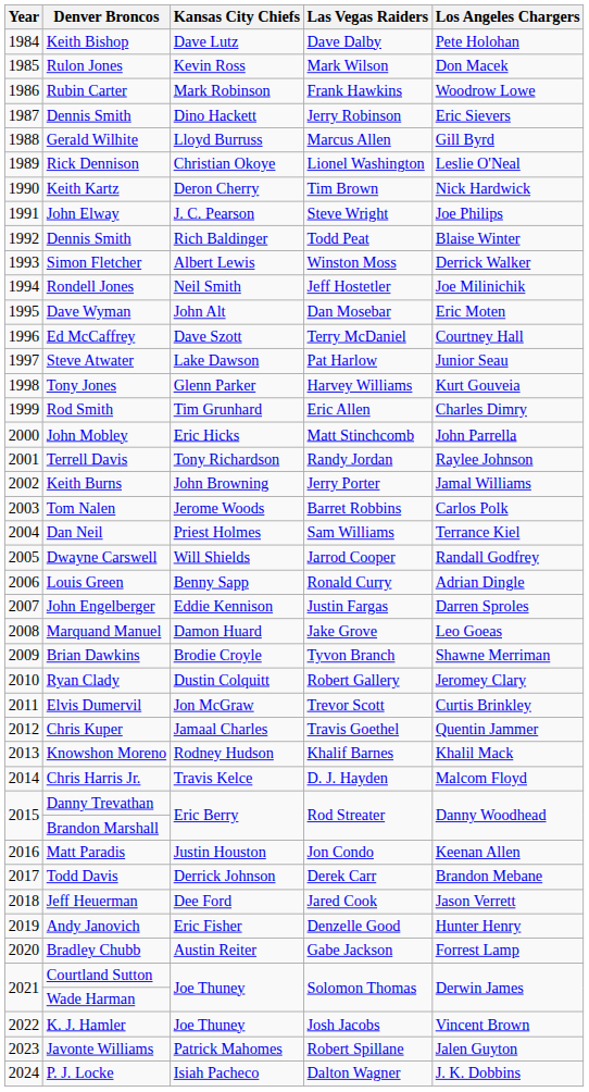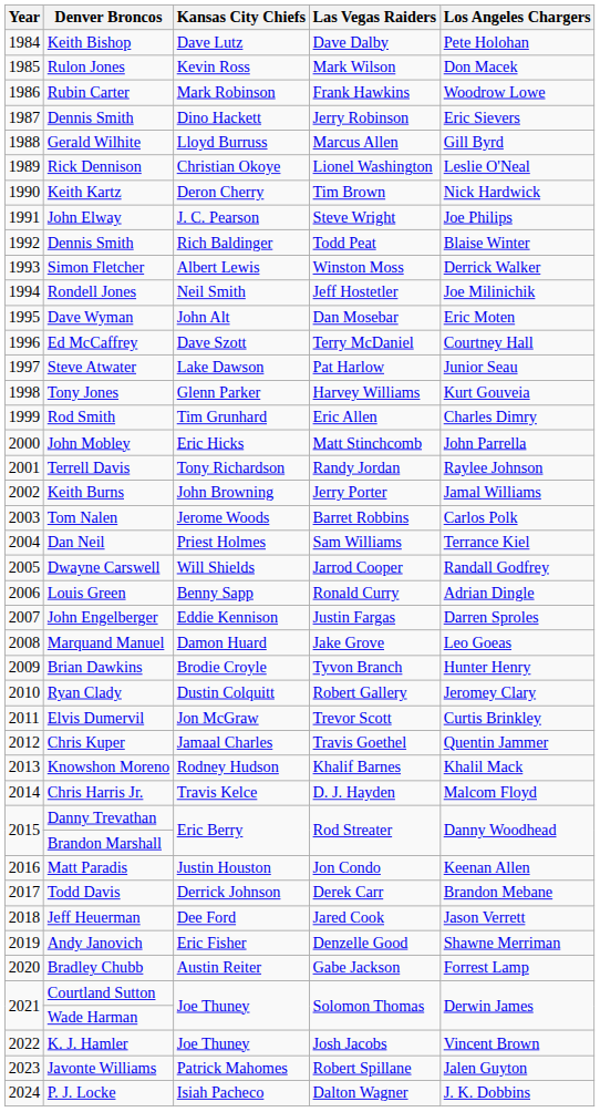 <table class="wikitable">
 <tr>
 <th>Year</th>
 <th>Denver Broncos</th>
 <th>Kansas City Chiefs</th>
 <th>Las Vegas Raiders</th>
 <th>Los Angeles Chargers</th>
 </tr>
 <tr>
 <td>1984</td>
 <td><a href='#'>Keith Bishop</a></td>
 <td><a href='#'>Dave Lutz</a></td>
 <td><a href='#'>Dave Dalby</a></td>
 <td><a href='#'>Pete Holohan</a></td>
 </tr>
 <tr>
 <td>1985</td>
 <td><a href='#'>Rulon Jones</a></td>
 <td><a href='#'>Kevin Ross</a></td>
 <td><a href='#'>Mark Wilson</a></td>
 <td><a href='#'>Don Macek</a></td>
 </tr>
 <tr>
 <td>1986</td>
 <td><a href='#'>Rubin Carter</a></td>
 <td><a href='#'>Mark Robinson</a></td>
 <td><a href='#'>Frank Hawkins</a></td>
 <td><a href='#'>Woodrow Lowe</a></td>
 </tr>
 <tr>
 <td>1987</td>
 <td><a href='#'>Dennis Smith</a></td>
 <td><a href='#'>Dino Hackett</a></td>
 <td><a href='#'>Jerry Robinson</a></td>
 <td><a href='#'>Eric Sievers</a></td>
 </tr>
 <tr>
 <td>1988</td>
 <td><a href='#'>Gerald Wilhite</a></td>
 <td><a href='#'>Lloyd Burruss</a></td>
 <td><a href='#'>Marcus Allen</a></td>
 <td><a href='#'>Gill Byrd</a></td>
 </tr>
 <tr>
 <td>1989</td>
 <td><a href='#'>Rick Dennison</a></td>
 <td><a href='#'>Christian Okoye</a></td>
 <td><a href='#'>Lionel Washington</a></td>
 <td><a href='#'>Leslie O'Neal</a></td>
 </tr>
 <tr>
 <td>1990</td>
 <td><a href='#'>Keith Kartz</a></td>
 <td><a href='#'>Deron Cherry</a></td>
 <td><a href='#'>Tim Brown</a></td>
 <td><a href='#'>Nick Hardwick</a></td>
 </tr>
 <tr>
 <td>1991</td>
 <td><a href='#'>John Elway</a></td>
 <td><a href='#'>J. C. Pearson</a></td>
 <td><a href='#'>Steve Wright</a></td>
 <td><a href='#'>Joe Philips</a></td>
 </tr>
 <tr>
 <td>1992</td>
 <td><a href='#'>Dennis Smith</a></td>
 <td><a href='#'>Rich Baldinger</a></td>
 <td><a href='#'>Todd Peat</a></td>
 <td><a href='#'>Blaise Winter</a></td>
 </tr>
 <tr>
 <td>1993</td>
 <td><a href='#'>Simon Fletcher</a></td>
 <td><a href='#'>Albert Lewis</a></td>
 <td><a href='#'>Winston Moss</a></td>
 <td><a href='#'>Derrick Walker</a></td>
 </tr>
 <tr>
 <td>1994</td>
 <td><a href='#'>Rondell Jones</a></td>
 <td><a href='#'>Neil Smith</a></td>
 <td><a href='#'>Jeff Hostetler</a></td>
 <td><a href='#'>Joe Milinichik</a></td>
 </tr>
 <tr>
 <td>1995</td>
 <td><a href='#'>Dave Wyman</a></td>
 <td><a href='#'>John Alt</a></td>
 <td><a href='#'>Dan Mosebar</a></td>
 <td><a href='#'>Eric Moten</a></td>
 </tr>
 <tr>
 <td>1996</td>
 <td><a href='#'>Ed McCaffrey</a></td>
 <td><a href='#'>Dave Szott</a></td>
 <td><a href='#'>Terry McDaniel</a></td>
 <td><a href='#'>Courtney Hall</a></td>
 </tr>
 <tr>
 <td>1997</td>
 <td><a href='#'>Steve Atwater</a></td>
 <td><a href='#'>Lake Dawson</a></td>
 <td><a href='#'>Pat Harlow</a></td>
 <td><a href='#'>Junior Seau</a></td>
 </tr>
 <tr>
 <td>1998</td>
 <td><a href='#'>Tony Jones</a></td>
 <td><a href='#'>Glenn Parker</a></td>
 <td><a href='#'>Harvey Williams</a></td>
 <td><a href='#'>Kurt Gouveia</a></td>
 </tr>
 <tr>
 <td>1999</td>
 <td><a href='#'>Rod Smith</a></td>
 <td><a href='#'>Tim Grunhard</a></td>
 <td><a href='#'>Eric Allen</a></td>
 <td><a href='#'>Charles Dimry</a></td>
 </tr>
 <tr>
 <td>2000</td>
 <td><a href='#'>John Mobley</a></td>
 <td><a href='#'>Eric Hicks</a></td>
 <td><a href='#'>Matt Stinchcomb</a></td>
 <td><a href='#'>John Parrella</a></td>
 </tr>
 <tr>
 <td>2001</td>
 <td><a href='#'>Terrell Davis</a></td>
 <td><a href='#'>Tony Richardson</a></td>
 <td><a href='#'>Randy Jordan</a></td>
 <td><a href='#'>Raylee Johnson</a></td>
 </tr>
 <tr>
 <td>2002</td>
 <td><a href='#'>Keith Burns</a></td>
 <td><a href='#'>John Browning</a></td>
 <td><a href='#'>Jerry Porter</a></td>
 <td><a href='#'>Jamal Williams</a></td>
 </tr>
 <tr>
 <td>2003</td>
 <td><a href='#'>Tom Nalen</a></td>
 <td><a href='#'>Jerome Woods</a></td>
 <td><a href='#'>Barret Robbins</a></td>
 <td><a href='#'>Carlos Polk</a></td>
 </tr>
 <tr>
 <td>2004</td>
 <td><a href='#'>Dan Neil</a></td>
 <td><a href='#'>Priest Holmes</a></td>
 <td><a href='#'>Sam Williams</a></td>
 <td><a href='#'>Terrance Kiel</a></td>
 </tr>
 <tr>
 <td>2005</td>
 <td><a href='#'>Dwayne Carswell</a></td>
 <td><a href='#'>Will Shields</a></td>
 <td><a href='#'>Jarrod Cooper</a></td>
 <td><a href='#'>Randall Godfrey</a></td>
 </tr>
 <tr>
 <td>2006</td>
 <td><a href='#'>Louis Green</a></td>
 <td><a href='#'>Benny Sapp</a></td>
 <td><a href='#'>Ronald Curry</a></td>
 <td><a href='#'>Adrian Dingle</a></td>
 </tr>
 <tr>
 <td>2007</td>
 <td><a href='#'>John Engelberger</a></td>
 <td><a href='#'>Eddie Kennison</a></td>
 <td><a href='#'>Justin Fargas</a></td>
 <td><a href='#'>Darren Sproles</a></td>
 </tr>
 <tr>
 <td>2008</td>
 <td><a href='#'>Marquand Manuel</a></td>
 <td><a href='#'>Damon Huard</a></td>
 <td><a href='#'>Jake Grove</a></td>
 <td><a href='#'>Leo Goeas</a></td>
 </tr>
 <tr>
 <td>2009</td>
 <td><a href='#'>Brian Dawkins</a></td>
 <td><a href='#'>Brodie Croyle</a></td>
 <td><a href='#'>Tyvon Branch</a></td>
-<td><a href='#'>Shawne Merriman</a></td>
+<td><a href='#'>Hunter Henry</a></td>
 </tr>
 <tr>
 <td>2010</td>
 <td><a href='#'>Ryan Clady</a></td>
 <td><a href='#'>Dustin Colquitt</a></td>
 <td><a href='#'>Robert Gallery</a></td>
 <td><a href='#'>Jeromey Clary</a></td>
 </tr>
 <tr>
 <td>2011</td>
 <td><a href='#'>Elvis Dumervil</a></td>
 <td><a href='#'>Jon McGraw</a></td>
 <td><a href='#'>Trevor Scott</a></td>
 <td><a href='#'>Curtis Brinkley</a></td>
 </tr>
 <tr>
 <td>2012</td>
 <td><a href='#'>Chris Kuper</a></td>
 <td><a href='#'>Jamaal Charles</a></td>
 <td><a href='#'>Travis Goethel</a></td>
 <td><a href='#'>Quentin Jammer</a></td>
 </tr>
 <tr>
 <td>2013</td>
 <td><a href='#'>Knowshon Moreno</a></td>
 <td><a href='#'>Rodney Hudson</a></td>
 <td><a href='#'>Khalif Barnes</a></td>
 <td><a href='#'>Khalil Mack</a></td>
 </tr>
 <tr>
 <td>2014</td>
 <td><a href='#'>Chris Harris Jr.</a></td>
 <td><a href='#'>Travis Kelce</a></td>
 <td><a href='#'>D. J. Hayden</a></td>
 <td><a href='#'>Malcom Floyd</a></td>
 </tr>
 <tr>
 <td rowspan="2">2015</td>
 <td><a href='#'>Danny Trevathan</a></td>
 <td rowspan="2"><a href='#'>Eric Berry</a></td>
 <td rowspan="2"><a href='#'>Rod Streater</a></td>
 <td rowspan="2"><a href='#'>Danny Woodhead</a></td>
 </tr>
 <tr>
 <td><a href='#'>Brandon Marshall</a></td>
 </tr>
 <tr>
 <td>2016</td>
 <td><a href='#'>Matt Paradis</a></td>
 <td><a href='#'>Justin Houston</a></td>
 <td><a href='#'>Jon Condo</a></td>
 <td><a href='#'>Keenan Allen</a></td>
 </tr>
 <tr>
 <td>2017</td>
 <td><a href='#'>Todd Davis</a></td>
 <td><a href='#'>Derrick Johnson</a></td>
 <td><a href='#'>Derek Carr</a></td>
 <td><a href='#'>Brandon Mebane</a></td>
 </tr>
 <tr>
 <td>2018</td>
 <td><a href='#'>Jeff Heuerman</a></td>
 <td><a href='#'>Dee Ford</a></td>
 <td><a href='#'>Jared Cook</a></td>
 <td><a href='#'>Jason Verrett</a></td>
 </tr>
 <tr>
 <td>2019</td>
 <td><a href='#'>Andy Janovich</a></td>
 <td><a href='#'>Eric Fisher</a></td>
 <td><a href='#'>Denzelle Good</a></td>
-<td><a href='#'>Hunter Henry</a></td>
+<td><a href='#'>Shawne Merriman</a></td>
 </tr>
 <tr>
 <td>2020</td>
 <td><a href='#'>Bradley Chubb</a></td>
 <td><a href='#'>Austin Reiter</a></td>
 <td><a href='#'>Gabe Jackson</a></td>
 <td><a href='#'>Forrest Lamp</a></td>
 </tr>
 <tr>
 <td rowspan="2">2021</td>
 <td><a href='#'>Courtland Sutton</a></td>
 <td rowspan="2"><a href='#'>Joe Thuney</a></td>
 <td rowspan="2"><a href='#'>Solomon Thomas</a></td>
 <td rowspan="2"><a href='#'>Derwin James</a></td>
 </tr>
 <tr>
 <td><a href='#'>Wade Harman</a></td>
 </tr>
 <tr>
 <td>2022</td>
 <td><a href='#'>K. J. Hamler</a></td>
 <td><a href='#'>Joe Thuney</a></td>
 <td><a href='#'>Josh Jacobs</a></td>
 <td><a href='#'>Vincent Brown</a></td>
 </tr>
 <tr>
 <td>2023</td>
 <td><a href='#'>Javonte Williams</a></td>
 <td><a href='#'>Patrick Mahomes</a></td>
 <td><a href='#'>Robert Spillane</a></td>
 <td><a href='#'>Jalen Guyton</a></td>
 </tr>
 <tr>
 <td>2024</td>
 <td><a href='#'>P. J. Locke</a></td>
 <td><a href='#'>Isiah Pacheco</a></td>
 <td><a href='#'>Dalton Wagner</a></td>
 <td><a href='#'>J. K. Dobbins</a></td>
 </tr>
 </table>
